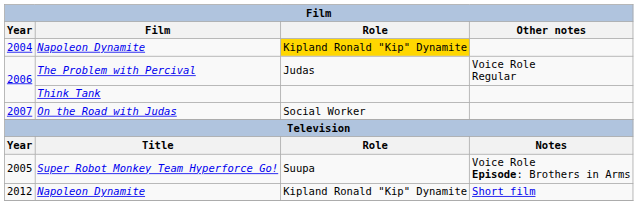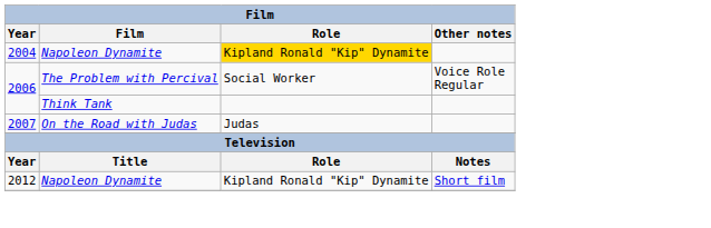 <table class="wikitable">
 <tr>
 <th colspan="4" style="background: LightSteelBlue;">Film</th>
 </tr>
 <tr>
 <th>Year</th>
 <th>Film</th>
 <th>Role</th>
 <th>Other notes</th>
 </tr>
 <tr>
 <td><a href='#'>2004</a></td>
 <td><em><a href='#'>Napoleon Dynamite</a></em></td>
 <td style="background: gold;">Kipland Ronald "Kip" Dynamite</td>
 <td></td>
 </tr>
 <tr>
 <td rowspan="2"><a href='#'>2006</a></td>
 <td><em><a href='#'>The Problem with Percival</a></em></td>
-<td>Judas</td>
+<td>Social Worker</td>
 <td>Voice Role <br> Regular</td>
 </tr>
 <tr>
 <td><em><a href='#'>Think Tank</a></em></td>
 <td></td>
 <td></td>
 </tr>
 <tr>
 <td><a href='#'>2007</a></td>
 <td><em><a href='#'>On the Road with Judas</a></em></td>
-<td>Social Worker</td>
+<td>Judas</td>
 <td></td>
 </tr>
 <tr>
 </tr>
 <tr>
 <th colspan="4" style="background: LightSteelBlue;">Television</th>
 </tr>
 <tr>
 <th>Year</th>
 <th>Title</th>
 <th>Role</th>
 <th>Notes</th>
 </tr>
 <tr>
-<td>2005</td>
-<td><em><a href='#'>Super Robot Monkey Team Hyperforce Go!</a></em></td>
-<td>Suupa</td>
-<td>Voice Role <br> <strong>Episode</strong>: Brothers in Arms</td>
-</tr>
-<tr>
 <td>2012</td>
 <td><em><a href='#'>Napoleon Dynamite</a></em></td>
 <td>Kipland Ronald "Kip" Dynamite</td>
 <td><a href='#'>Short film</a></td>
 </tr>
 <tr>
 </tr>
 </table>
